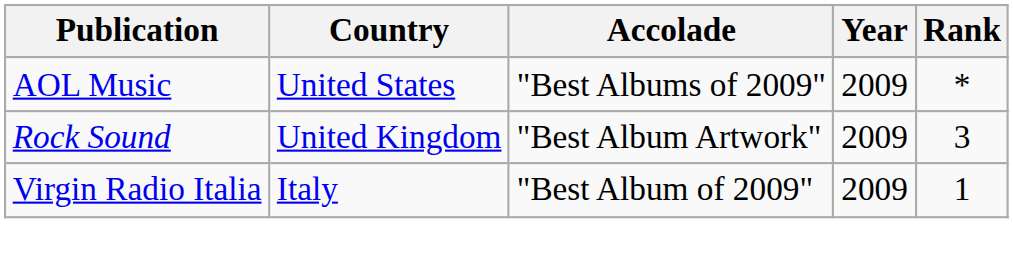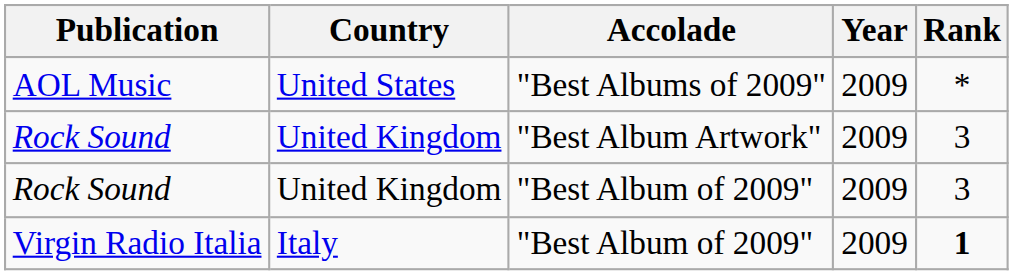 <table class="wikitable plainrowheaders">
 <tr>
 <th scope="col">Publication</th>
 <th scope="col">Country</th>
 <th scope="col">Accolade</th>
 <th scope="col">Year</th>
 <th scope="col">Rank</th>
 </tr>
 <tr>
 <td><a href='#'>AOL Music</a></td>
 <td><a href='#'>United States</a></td>
 <td>"Best Albums of 2009"</td>
 <td>2009</td>
 <td style="text-align:center;">*</td>
 </tr>
 <tr>
 <td><em><a href='#'>Rock Sound</a></em></td>
 <td><a href='#'>United Kingdom</a></td>
 <td>"Best Album Artwork"</td>
 <td>2009</td>
 <td style="text-align:center;">3</td>
 </tr>
 <tr>
+<td><em>Rock Sound</em></td>
+<td>United Kingdom</td>
+<td>"Best Album of 2009"</td>
+<td>2009</td>
+<td style="text-align:center;">3</td>
+</tr>
+<tr>
 <td><a href='#'>Virgin Radio Italia</a></td>
 <td><a href='#'>Italy</a></td>
 <td>"Best Album of 2009"</td>
 <td>2009</td>
-<td style="text-align:center;">1</td>
+<td style="text-align:center;"><strong>1</strong></td>
 </tr>
 </table>
